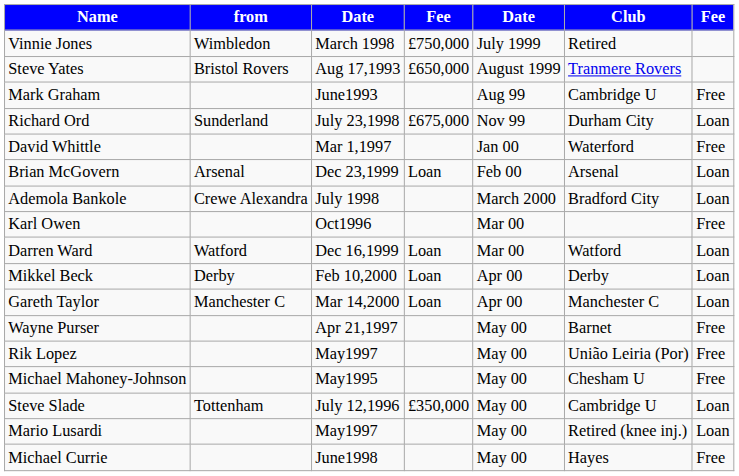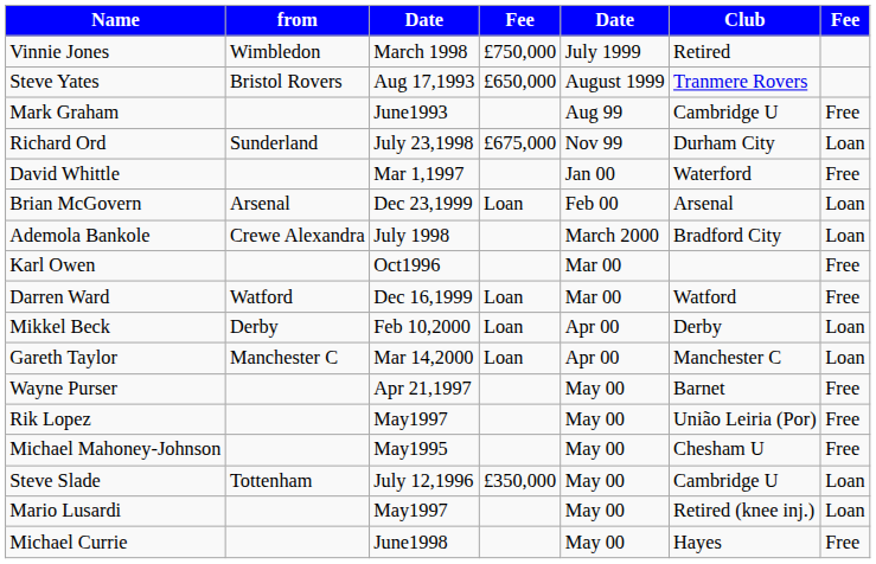 <table class="wikitable">
 <tr>
 <th style="background:#0000FF; color:#FFFFFF; text-align:center;"><strong>Name</strong></th>
 <th style="background:#0000FF; color:#FFFFFF; text-align:center;">from</th>
 <th style="background:#0000FF; color:#FFFFFF; text-align:center;">Date</th>
 <th style="background:#0000FF; color:#FFFFFF; text-align:center;">Fee</th>
 <th style="background:#0000FF; color:#FFFFFF; text-align:center;"><strong>Date</strong></th>
 <th style="background:#0000FF; color:#FFFFFF; text-align:center;">Club</th>
 <th style="background:#0000FF; color:#FFFFFF; text-align:center;"><strong>Fee</strong></th>
 </tr>
 <tr>
 <td>Vinnie Jones</td>
 <td>Wimbledon</td>
 <td>March 1998</td>
 <td>£750,000</td>
 <td>July 1999</td>
 <td>Retired</td>
 <td></td>
 </tr>
 <tr>
 <td>Steve Yates</td>
 <td>Bristol Rovers</td>
 <td>Aug 17,1993</td>
 <td>£650,000</td>
 <td>August 1999</td>
 <td><a href='#'>Tranmere Rovers</a></td>
 <td></td>
 </tr>
 <tr>
 <td>Mark Graham</td>
 <td></td>
 <td>June1993</td>
 <td></td>
 <td>Aug 99</td>
 <td>Cambridge U</td>
 <td>Free</td>
 </tr>
 <tr>
 <td>Richard Ord</td>
 <td>Sunderland</td>
 <td>July 23,1998</td>
 <td>£675,000</td>
 <td>Nov 99</td>
 <td>Durham City</td>
 <td>Loan</td>
 </tr>
 <tr>
 <td>David Whittle</td>
 <td></td>
 <td>Mar 1,1997</td>
 <td></td>
 <td>Jan 00</td>
 <td>Waterford</td>
 <td>Free</td>
 </tr>
 <tr>
 <td>Brian McGovern</td>
 <td>Arsenal</td>
 <td>Dec 23,1999</td>
 <td>Loan</td>
 <td>Feb 00</td>
 <td>Arsenal</td>
 <td>Loan</td>
 </tr>
 <tr>
 <td>Ademola Bankole</td>
 <td>Crewe Alexandra</td>
 <td>July 1998</td>
 <td></td>
 <td>March 2000</td>
 <td>Bradford City</td>
 <td>Loan</td>
 </tr>
 <tr>
 <td>Karl Owen</td>
 <td></td>
 <td>Oct1996</td>
 <td></td>
 <td>Mar 00</td>
 <td></td>
 <td>Free</td>
 </tr>
 <tr>
 <td>Darren Ward</td>
 <td>Watford</td>
 <td>Dec 16,1999</td>
 <td>Loan</td>
 <td>Mar 00</td>
 <td>Watford</td>
-<td>Loan</td>
+<td>Free</td>
 </tr>
 <tr>
 <td>Mikkel Beck</td>
 <td>Derby</td>
 <td>Feb 10,2000</td>
 <td>Loan</td>
 <td>Apr 00</td>
 <td>Derby</td>
 <td>Loan</td>
 </tr>
 <tr>
 <td>Gareth Taylor</td>
 <td>Manchester C</td>
 <td>Mar 14,2000</td>
 <td>Loan</td>
 <td>Apr 00</td>
 <td>Manchester C</td>
 <td>Loan</td>
 </tr>
 <tr>
 <td>Wayne Purser</td>
 <td></td>
 <td>Apr 21,1997</td>
 <td></td>
 <td>May 00</td>
 <td>Barnet</td>
 <td>Free</td>
 </tr>
 <tr>
 <td>Rik Lopez</td>
 <td></td>
 <td>May1997</td>
 <td></td>
 <td>May 00</td>
 <td>União Leiria (Por)</td>
 <td>Free</td>
 </tr>
 <tr>
 <td>Michael Mahoney-Johnson</td>
 <td></td>
 <td>May1995</td>
 <td></td>
 <td>May 00</td>
 <td>Chesham U</td>
 <td>Free</td>
 </tr>
 <tr>
 <td>Steve Slade</td>
 <td>Tottenham</td>
 <td>July 12,1996</td>
 <td>£350,000</td>
 <td>May 00</td>
 <td>Cambridge U</td>
 <td>Loan</td>
 </tr>
 <tr>
 <td>Mario Lusardi</td>
 <td></td>
 <td>May1997</td>
 <td></td>
 <td>May 00</td>
 <td>Retired (knee inj.)</td>
 <td>Loan</td>
 </tr>
 <tr>
 <td>Michael Currie</td>
 <td></td>
 <td>June1998</td>
 <td></td>
 <td>May 00</td>
 <td>Hayes</td>
 <td>Free</td>
 </tr>
 </table>
